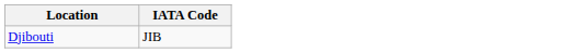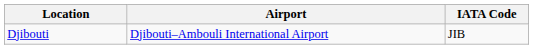 <table class="wikitable">
 <tr>
 <th scope="col" style="width:150px;"><strong>Location</strong></th>
+<th scope="col" style="width:400px;"><strong>Airport</strong></th>
 <th scope="col" style="width:100px;"><strong>IATA Code</strong></th>
 </tr>
 <tr>
 <td><a href='#'>Djibouti</a></td>
+<td><a href='#'>Djibouti–Ambouli International Airport</a></td>
 <td>JIB</td>
 </tr>
 </table>
